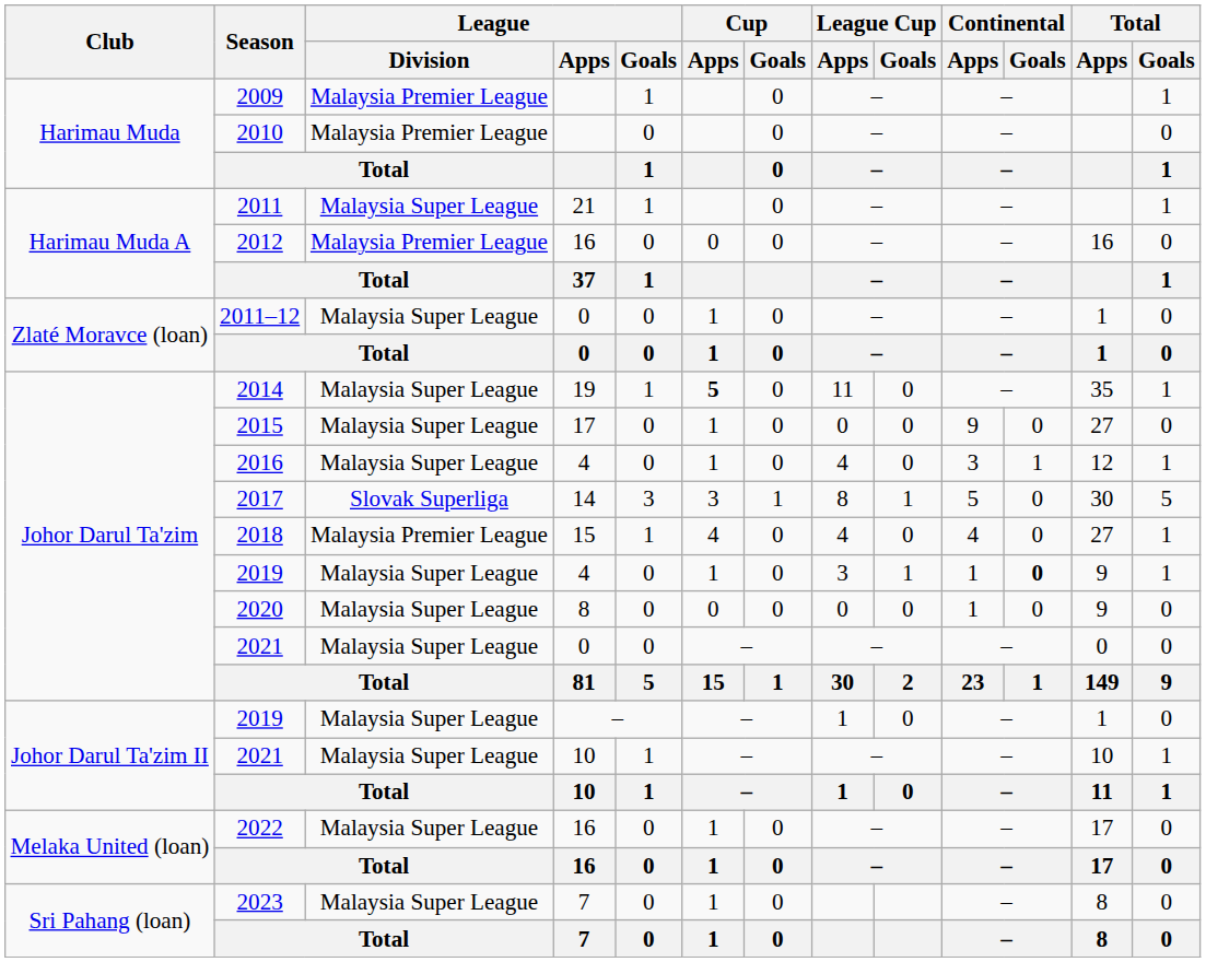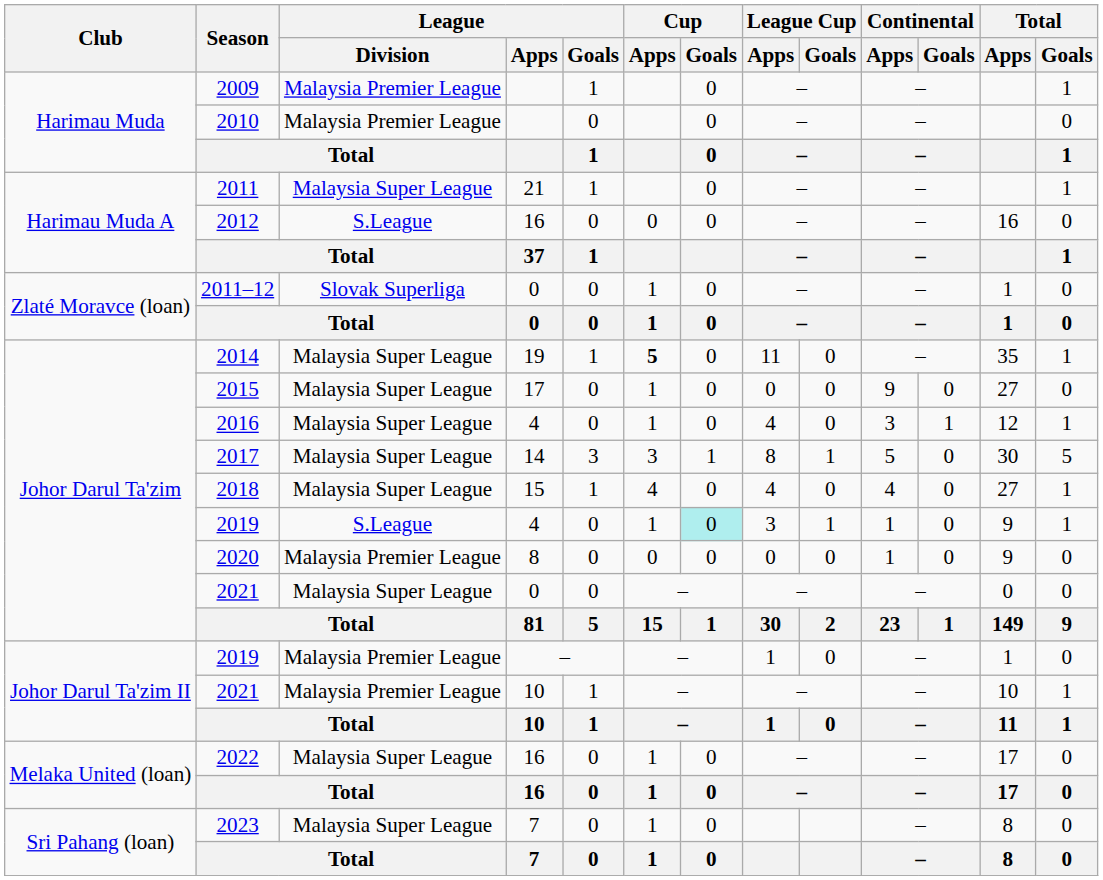 <table class=wikitable style="text-align:center">
 <tr>
 <th rowspan=2>Club</th>
 <th rowspan=2>Season</th>
 <th colspan=3>League</th>
 <th colspan=2>Cup</th>
 <th colspan=2>League Cup</th>
 <th colspan=2>Continental</th>
 <th colspan=2>Total</th>
 </tr>
 <tr>
 <th>Division</th>
 <th>Apps</th>
 <th>Goals</th>
 <th>Apps</th>
 <th>Goals</th>
 <th>Apps</th>
 <th>Goals</th>
 <th>Apps</th>
 <th>Goals</th>
 <th>Apps</th>
 <th>Goals</th>
 </tr>
 <tr>
 <td rowspan=3><a href='#'>Harimau Muda</a></td>
 <td><a href='#'>2009</a></td>
 <td><a href='#'>Malaysia Premier  League</a></td>
 <td></td>
 <td>1</td>
 <td></td>
 <td>0</td>
 <td colspan="2">–</td>
 <td colspan="2">–</td>
 <td></td>
 <td>1</td>
 </tr>
 <tr>
 <td><a href='#'>2010</a></td>
 <td>Malaysia Premier League</td>
 <td></td>
 <td>0</td>
 <td></td>
 <td>0</td>
 <td colspan="2">–</td>
 <td colspan="2">–</td>
 <td></td>
 <td>0</td>
 </tr>
 <tr>
 <th colspan="2">Total</th>
 <th></th>
 <th>1</th>
 <th></th>
 <th>0</th>
 <th colspan="2">–</th>
 <th colspan=2>–</th>
 <th></th>
 <th>1</th>
 </tr>
 <tr>
 <td rowspan=3><a href='#'>Harimau Muda A</a></td>
 <td><a href='#'>2011</a></td>
 <td><a href='#'>Malaysia Super League</a></td>
 <td>21</td>
 <td>1</td>
 <td></td>
 <td>0</td>
 <td colspan="2">–</td>
 <td colspan="2">–</td>
 <td></td>
 <td>1</td>
 </tr>
 <tr>
 <td><a href='#'>2012</a></td>
-<td><a href='#'>Malaysia Premier  League</a></td>
+<td><a href='#'>S.League</a></td>
 <td>16</td>
 <td>0</td>
 <td>0</td>
 <td>0</td>
 <td colspan="2">–</td>
 <td colspan="2">–</td>
 <td>16</td>
 <td>0</td>
 </tr>
 <tr>
 <th colspan="2">Total</th>
 <th>37</th>
 <th>1</th>
 <th></th>
 <th></th>
 <th colspan="2">–</th>
 <th colspan=2>–</th>
 <th></th>
 <th>1</th>
 </tr>
 <tr>
 <td rowspan=2><a href='#'>Zlaté Moravce</a> (loan)</td>
 <td><a href='#'>2011–12</a></td>
-<td>Malaysia Super League</td>
+<td><a href='#'>Slovak Superliga</a></td>
 <td>0</td>
 <td>0</td>
 <td>1</td>
 <td>0</td>
 <td colspan="2">–</td>
 <td colspan="2">–</td>
 <td>1</td>
 <td>0</td>
 </tr>
 <tr>
 <th colspan="2">Total</th>
 <th>0</th>
 <th>0</th>
 <th>1</th>
 <th>0</th>
 <th colspan="2">–</th>
 <th colspan=2>–</th>
 <th>1</th>
 <th>0</th>
 </tr>
 <tr>
 <td rowspan=9><a href='#'>Johor Darul Ta'zim</a></td>
 <td><a href='#'>2014</a></td>
 <td>Malaysia Super League</td>
 <td>19</td>
 <td>1</td>
 <td><strong>5</strong></td>
 <td>0</td>
 <td>11</td>
 <td>0</td>
 <td colspan="2">–</td>
 <td>35</td>
 <td>1</td>
 </tr>
 <tr>
 <td><a href='#'>2015</a></td>
 <td>Malaysia Super League</td>
 <td>17</td>
 <td>0</td>
 <td>1</td>
 <td>0</td>
 <td>0</td>
 <td>0</td>
 <td>9</td>
 <td>0</td>
 <td>27</td>
 <td>0</td>
 </tr>
 <tr>
 <td><a href='#'>2016</a></td>
 <td>Malaysia Super League</td>
 <td>4</td>
 <td>0</td>
 <td>1</td>
 <td>0</td>
 <td>4</td>
 <td>0</td>
 <td>3</td>
 <td>1</td>
 <td>12</td>
 <td>1</td>
 </tr>
 <tr>
 <td><a href='#'>2017</a></td>
-<td><a href='#'>Slovak Superliga</a></td>
+<td>Malaysia Super League</td>
 <td>14</td>
 <td>3</td>
 <td>3</td>
 <td>1</td>
 <td>8</td>
 <td>1</td>
 <td>5</td>
 <td>0</td>
 <td>30</td>
 <td>5</td>
 </tr>
 <tr>
 <td><a href='#'>2018</a></td>
-<td>Malaysia Premier League</td>
+<td>Malaysia Super League</td>
 <td>15</td>
 <td>1</td>
 <td>4</td>
 <td>0</td>
 <td>4</td>
 <td>0</td>
 <td>4</td>
 <td>0</td>
 <td>27</td>
 <td>1</td>
 </tr>
 <tr>
 <td><a href='#'>2019</a></td>
-<td>Malaysia Super League</td>
+<td><a href='#'>S.League</a></td>
 <td>4</td>
 <td>0</td>
 <td>1</td>
-<td>0</td>
+<td style="background: paleturquoise;">0</td>
 <td>3</td>
 <td>1</td>
 <td>1</td>
-<td><strong>0</strong></td>
+<td>0</td>
 <td>9</td>
 <td>1</td>
 </tr>
 <tr>
 <td><a href='#'>2020</a></td>
-<td>Malaysia Super League</td>
+<td>Malaysia Premier League</td>
 <td>8</td>
 <td>0</td>
 <td>0</td>
 <td>0</td>
 <td>0</td>
 <td>0</td>
 <td>1</td>
 <td>0</td>
 <td>9</td>
 <td>0</td>
 </tr>
 <tr>
 <td><a href='#'>2021</a></td>
 <td>Malaysia Super League</td>
 <td>0</td>
 <td>0</td>
 <td colspan="2">–</td>
 <td colspan="2">–</td>
 <td colspan="2">–</td>
 <td>0</td>
 <td>0</td>
 </tr>
 <tr>
 <th colspan="2">Total</th>
 <th>81</th>
 <th>5</th>
 <th>15</th>
 <th>1</th>
 <th>30</th>
 <th>2</th>
 <th>23</th>
 <th>1</th>
 <th>149</th>
 <th>9</th>
 </tr>
 <tr>
 <td rowspan=3><a href='#'>Johor Darul Ta'zim II</a></td>
 <td><a href='#'>2019</a></td>
-<td>Malaysia Super League</td>
+<td>Malaysia Premier League</td>
 <td colspan="2">–</td>
 <td colspan="2">–</td>
 <td>1</td>
 <td>0</td>
 <td colspan="2">–</td>
 <td>1</td>
 <td>0</td>
 </tr>
 <tr>
 <td><a href='#'>2021</a></td>
-<td>Malaysia Super League</td>
+<td>Malaysia Premier League</td>
 <td>10</td>
 <td>1</td>
 <td colspan="2">–</td>
 <td colspan="2">–</td>
 <td colspan="2">–</td>
 <td>10</td>
 <td>1</td>
 </tr>
 <tr>
 <th colspan="2">Total</th>
 <th>10</th>
 <th>1</th>
 <th colspan="2">–</th>
 <th>1</th>
 <th>0</th>
 <th colspan="2">–</th>
 <th>11</th>
 <th>1</th>
 </tr>
 <tr>
 <td rowspan=2><a href='#'>Melaka United</a> (loan)</td>
 <td><a href='#'>2022</a></td>
 <td>Malaysia Super League</td>
 <td>16</td>
 <td>0</td>
 <td>1</td>
 <td>0</td>
 <td colspan="2">–</td>
 <td colspan="2">–</td>
 <td>17</td>
 <td>0</td>
 </tr>
 <tr>
 <th colspan="2">Total</th>
 <th>16</th>
 <th>0</th>
 <th>1</th>
 <th>0</th>
 <th colspan="2">–</th>
 <th colspan="2">–</th>
 <th>17</th>
 <th>0</th>
 </tr>
 <tr>
 <td rowspan=2><a href='#'>Sri Pahang</a> (loan)</td>
 <td><a href='#'>2023</a></td>
 <td>Malaysia Super League</td>
 <td>7</td>
 <td>0</td>
 <td>1</td>
 <td>0</td>
 <td></td>
 <td></td>
 <td colspan="2">–</td>
 <td>8</td>
 <td>0</td>
 </tr>
 <tr>
 <th colspan="2">Total</th>
 <th>7</th>
 <th>0</th>
 <th>1</th>
 <th>0</th>
 <th></th>
 <th></th>
 <th colspan="2">–</th>
 <th>8</th>
 <th>0</th>
 </tr>
 <tr>
 </tr>
 </table>
